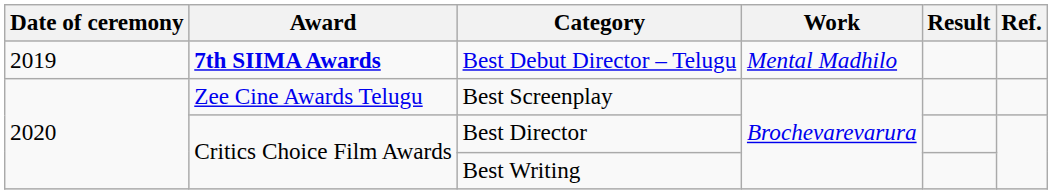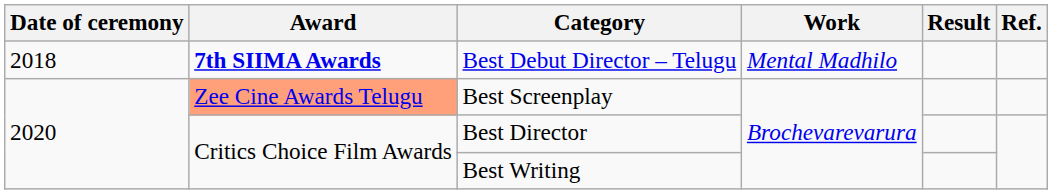 <table class="wikitable sortable">
 <tr>
 <th>Date of ceremony</th>
 <th>Award</th>
 <th>Category</th>
 <th>Work</th>
 <th>Result</th>
 <th>Ref.</th>
 </tr>
 <tr>
-<td>2019</td>
+<td>2018</td>
 <td><strong><a href='#'>7th SIIMA Awards</a></strong></td>
 <td><a href='#'>Best Debut Director – Telugu</a></td>
 <td><em><a href='#'>Mental Madhilo</a></em></td>
 <td></td>
 <td></td>
 </tr>
 <tr>
 <td rowspan="3">2020</td>
-<td><a href='#'>Zee Cine Awards Telugu</a></td>
+<td style="background: lightsalmon;"><a href='#'>Zee Cine Awards Telugu</a></td>
 <td>Best Screenplay</td>
 <td rowspan="3"><em><a href='#'>Brochevarevarura</a></em></td>
 <td></td>
 <td></td>
 </tr>
 <tr>
 <td rowspan="2">Critics Choice Film Awards</td>
 <td>Best Director</td>
 <td></td>
 <td rowspan="2"></td>
 </tr>
 <tr>
 <td>Best Writing</td>
 <td></td>
 </tr>
 </table>
